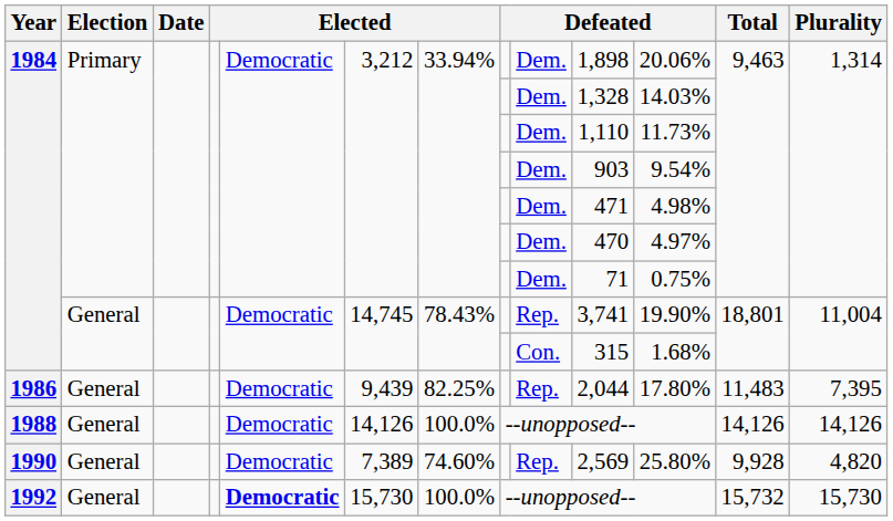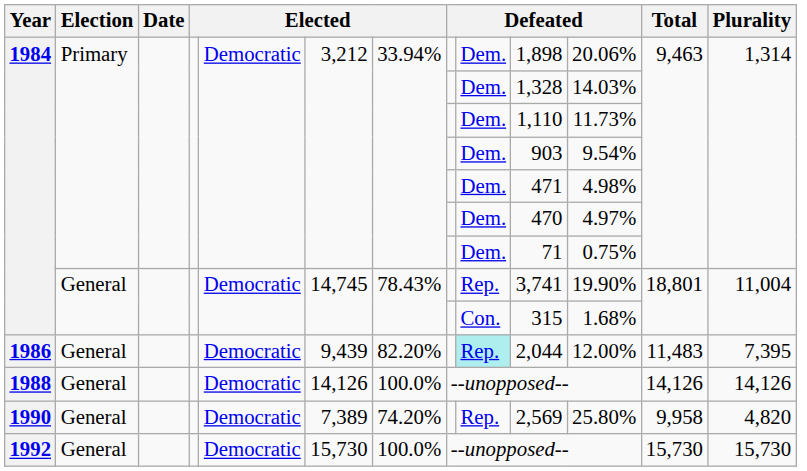 <table class=wikitable>
 <tr>
 <th>Year</th>
 <th>Election</th>
 <th>Date</th>
 <th ! colspan="4">Elected</th>
 <th ! colspan="4">Defeated</th>
 <th>Total</th>
 <th>Plurality</th>
 </tr>
 <tr>
 <th rowspan="9" valign="top"><a href='#'>1984</a></th>
 <td rowspan="7" valign="top">Primary</td>
 <td rowspan="7" valign="top"></td>
 <td rowspan="7" valign="top"></td>
 <td rowspan="7" valign="top" ><a href='#'>Democratic</a></td>
 <td rowspan="7" valign="top" align="right">3,212</td>
 <td rowspan="7" valign="top" align="right">33.94%</td>
 <td valign="top"></td>
 <td valign="top" ><a href='#'>Dem.</a></td>
 <td valign="top" align="right">1,898</td>
 <td valign="top" align="right">20.06%</td>
 <td rowspan="7" valign="top" align="right">9,463</td>
 <td rowspan="7" valign="top" align="right">1,314</td>
 </tr>
 <tr>
 <td valign="top"></td>
 <td valign="top" ><a href='#'>Dem.</a></td>
 <td valign="top" align="right">1,328</td>
 <td valign="top" align="right">14.03%</td>
 </tr>
 <tr>
 <td valign="top"></td>
 <td valign="top" ><a href='#'>Dem.</a></td>
 <td valign="top" align="right">1,110</td>
 <td valign="top" align="right">11.73%</td>
 </tr>
 <tr>
 <td valign="top"></td>
 <td valign="top" ><a href='#'>Dem.</a></td>
 <td valign="top" align="right">903</td>
 <td valign="top" align="right">9.54%</td>
 </tr>
 <tr>
 <td valign="top"></td>
 <td valign="top" ><a href='#'>Dem.</a></td>
 <td valign="top" align="right">471</td>
 <td valign="top" align="right">4.98%</td>
 </tr>
 <tr>
 <td valign="top"></td>
 <td valign="top" ><a href='#'>Dem.</a></td>
 <td valign="top" align="right">470</td>
 <td valign="top" align="right">4.97%</td>
 </tr>
 <tr>
 <td valign="top"></td>
 <td valign="top" ><a href='#'>Dem.</a></td>
 <td valign="top" align="right">71</td>
 <td valign="top" align="right">0.75%</td>
 </tr>
 <tr>
 <td rowspan="2" valign="top">General</td>
 <td rowspan="2" valign="top"></td>
 <td rowspan="2" valign="top"></td>
 <td rowspan="2" valign="top" ><a href='#'>Democratic</a></td>
 <td rowspan="2" valign="top" align="right">14,745</td>
 <td rowspan="2" valign="top" align="right">78.43%</td>
 <td valign="top"></td>
 <td valign="top" ><a href='#'>Rep.</a></td>
 <td valign="top" align="right">3,741</td>
 <td valign="top" align="right">19.90%</td>
 <td rowspan="2" valign="top" align="right">18,801</td>
 <td rowspan="2" valign="top" align="right">11,004</td>
 </tr>
 <tr>
 <td valign="top"></td>
 <td valign="top" ><a href='#'>Con.</a></td>
 <td valign="top" align="right">315</td>
 <td valign="top" align="right">1.68%</td>
 </tr>
 <tr>
 <th valign="top"><a href='#'>1986</a></th>
 <td valign="top">General</td>
 <td valign="top"></td>
 <td valign="top"></td>
 <td valign="top" ><a href='#'>Democratic</a></td>
 <td valign="top" align="right">9,439</td>
-<td valign="top" align="right">82.25%</td>
+<td valign="top" align="right">82.20%</td>
 <td valign="top"></td>
-<td valign="top" ><a href='#'>Rep.</a></td>
+<td valign="top"  style="background: paleturquoise;"><a href='#'>Rep.</a></td>
 <td valign="top" align="right">2,044</td>
-<td valign="top" align="right">17.80%</td>
+<td valign="top" align="right">12.00%</td>
 <td valign="top" align="right">11,483</td>
 <td valign="top" align="right">7,395</td>
 </tr>
 <tr>
 <th valign="top"><a href='#'>1988</a></th>
 <td valign="top">General</td>
 <td valign="top"></td>
 <td valign="top"></td>
 <td valign="top" ><a href='#'>Democratic</a></td>
 <td valign="top" align="right">14,126</td>
 <td valign="top" align="right">100.0%</td>
 <td valign="top" colspan="4"><em>--unopposed--</em></td>
 <td valign="top" align="right">14,126</td>
 <td valign="top" align="right">14,126</td>
 </tr>
 <tr>
 <th valign="top"><a href='#'>1990</a></th>
 <td valign="top">General</td>
 <td valign="top"></td>
 <td valign="top"></td>
 <td valign="top" ><a href='#'>Democratic</a></td>
 <td valign="top" align="right">7,389</td>
-<td valign="top" align="right">74.60%</td>
+<td valign="top" align="right">74.20%</td>
 <td valign="top"></td>
 <td valign="top" ><a href='#'>Rep.</a></td>
 <td valign="top" align="right">2,569</td>
 <td valign="top" align="right">25.80%</td>
-<td valign="top" align="right">9,928</td>
+<td valign="top" align="right">9,958</td>
 <td valign="top" align="right">4,820</td>
 </tr>
 <tr>
 <th valign="top"><a href='#'>1992</a></th>
 <td valign="top">General</td>
 <td valign="top"></td>
 <td valign="top"></td>
-<td valign="top" ><strong><a href='#'>Democratic</a></strong></td>
+<td valign="top" ><a href='#'>Democratic</a></td>
 <td valign="top" align="right">15,730</td>
 <td valign="top" align="right">100.0%</td>
 <td valign="top" colspan="4"><em>--unopposed--</em></td>
-<td valign="top" align="right">15,732</td>
+<td valign="top" align="right">15,730</td>
 <td valign="top" align="right">15,730</td>
 </tr>
 </table>
